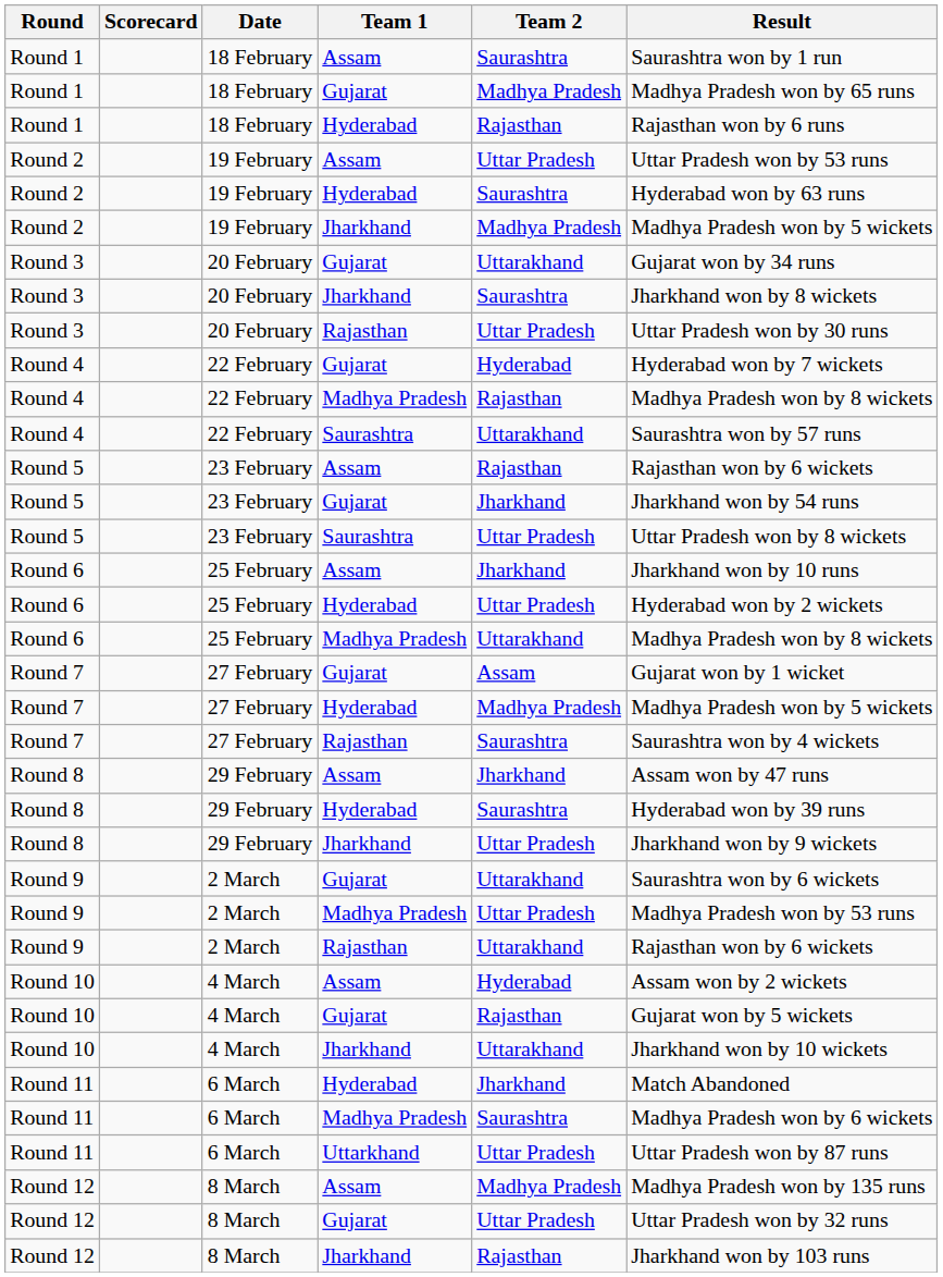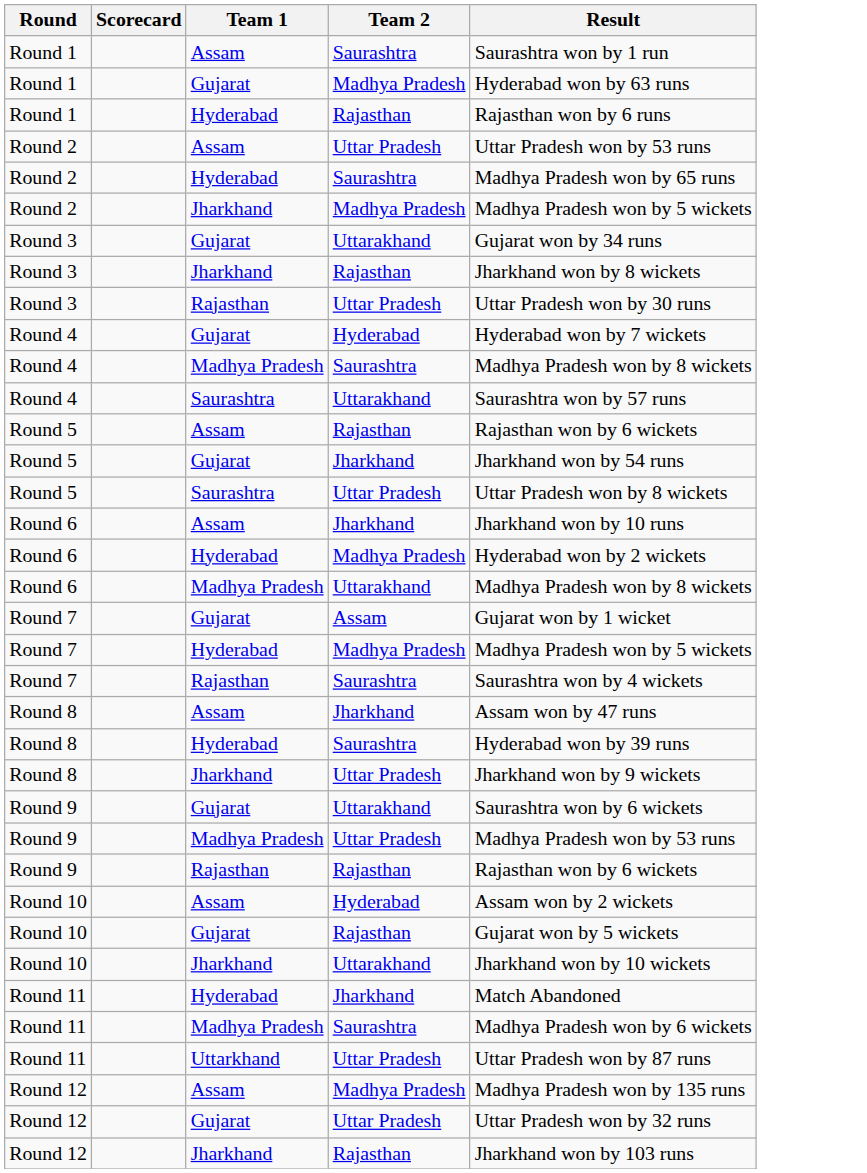 <table class="wikitable collapsible sortable collapsed">
 <tr>
 <th>Round</th>
 <th>Scorecard</th>
-<th>Date</th>
 <th>Team 1</th>
 <th>Team 2</th>
 <th>Result</th>
 </tr>
 <tr>
 <td>Round 1</td>
 <td></td>
-<td>18 February</td>
 <td><a href='#'>Assam</a></td>
 <td><a href='#'>Saurashtra</a></td>
 <td>Saurashtra won by 1 run</td>
 </tr>
 <tr>
 <td>Round 1</td>
 <td></td>
-<td>18 February</td>
 <td><a href='#'>Gujarat</a></td>
 <td><a href='#'>Madhya Pradesh</a></td>
-<td>Madhya Pradesh won by 65 runs</td>
+<td>Hyderabad won by 63 runs</td>
 </tr>
 <tr>
 <td>Round 1</td>
 <td></td>
-<td>18 February</td>
 <td><a href='#'>Hyderabad</a></td>
 <td><a href='#'>Rajasthan</a></td>
 <td>Rajasthan won by 6 runs</td>
 </tr>
 <tr>
 <td>Round 2</td>
 <td></td>
-<td>19 February</td>
 <td><a href='#'>Assam</a></td>
 <td><a href='#'>Uttar Pradesh</a></td>
 <td>Uttar Pradesh won by 53 runs</td>
 </tr>
 <tr>
 <td>Round 2</td>
 <td></td>
-<td>19 February</td>
 <td><a href='#'>Hyderabad</a></td>
 <td><a href='#'>Saurashtra</a></td>
-<td>Hyderabad won by 63 runs</td>
+<td>Madhya Pradesh won by 65 runs</td>
 </tr>
 <tr>
 <td>Round 2</td>
 <td></td>
-<td>19 February</td>
 <td><a href='#'>Jharkhand</a></td>
 <td><a href='#'>Madhya Pradesh</a></td>
 <td>Madhya Pradesh won by 5 wickets</td>
 </tr>
 <tr>
 <td>Round 3</td>
 <td></td>
-<td>20 February</td>
 <td><a href='#'>Gujarat</a></td>
 <td><a href='#'>Uttarakhand</a></td>
 <td>Gujarat won by 34 runs</td>
 </tr>
 <tr>
 <td>Round 3</td>
 <td></td>
-<td>20 February</td>
 <td><a href='#'>Jharkhand</a></td>
-<td><a href='#'>Saurashtra</a></td>
+<td><a href='#'>Rajasthan</a></td>
 <td>Jharkhand won by 8 wickets</td>
 </tr>
 <tr>
 <td>Round 3</td>
 <td></td>
-<td>20 February</td>
 <td><a href='#'>Rajasthan</a></td>
 <td><a href='#'>Uttar Pradesh</a></td>
 <td>Uttar Pradesh won by 30 runs</td>
 </tr>
 <tr>
 <td>Round 4</td>
 <td></td>
-<td>22 February</td>
 <td><a href='#'>Gujarat</a></td>
 <td><a href='#'>Hyderabad</a></td>
 <td>Hyderabad won by 7 wickets</td>
 </tr>
 <tr>
 <td>Round 4</td>
 <td></td>
-<td>22 February</td>
 <td><a href='#'>Madhya Pradesh</a></td>
-<td><a href='#'>Rajasthan</a></td>
+<td><a href='#'>Saurashtra</a></td>
 <td>Madhya Pradesh won by 8 wickets</td>
 </tr>
 <tr>
 <td>Round 4</td>
 <td></td>
-<td>22 February</td>
 <td><a href='#'>Saurashtra</a></td>
 <td><a href='#'>Uttarakhand</a></td>
 <td>Saurashtra won by 57 runs</td>
 </tr>
 <tr>
 <td>Round 5</td>
 <td></td>
-<td>23 February</td>
 <td><a href='#'>Assam</a></td>
 <td><a href='#'>Rajasthan</a></td>
 <td>Rajasthan won by 6 wickets</td>
 </tr>
 <tr>
 <td>Round 5</td>
 <td></td>
-<td>23 February</td>
 <td><a href='#'>Gujarat</a></td>
 <td><a href='#'>Jharkhand</a></td>
 <td>Jharkhand won by 54 runs</td>
 </tr>
 <tr>
 <td>Round 5</td>
 <td></td>
-<td>23 February</td>
 <td><a href='#'>Saurashtra</a></td>
 <td><a href='#'>Uttar Pradesh</a></td>
 <td>Uttar Pradesh won by 8 wickets</td>
 </tr>
 <tr>
 <td>Round 6</td>
 <td></td>
-<td>25 February</td>
 <td><a href='#'>Assam</a></td>
 <td><a href='#'>Jharkhand</a></td>
 <td>Jharkhand won by 10 runs</td>
 </tr>
 <tr>
 <td>Round 6</td>
 <td></td>
-<td>25 February</td>
 <td><a href='#'>Hyderabad</a></td>
-<td><a href='#'>Uttar Pradesh</a></td>
+<td><a href='#'>Madhya Pradesh</a></td>
 <td>Hyderabad won by 2 wickets</td>
 </tr>
 <tr>
 <td>Round 6</td>
 <td></td>
-<td>25 February</td>
 <td><a href='#'>Madhya Pradesh</a></td>
 <td><a href='#'>Uttarakhand</a></td>
 <td>Madhya Pradesh won by 8 wickets</td>
 </tr>
 <tr>
 <td>Round 7</td>
 <td></td>
-<td>27 February</td>
 <td><a href='#'>Gujarat</a></td>
 <td><a href='#'>Assam</a></td>
 <td>Gujarat won by 1 wicket</td>
 </tr>
 <tr>
 <td>Round 7</td>
 <td></td>
-<td>27 February</td>
 <td><a href='#'>Hyderabad</a></td>
 <td><a href='#'>Madhya Pradesh</a></td>
 <td>Madhya Pradesh won by 5 wickets</td>
 </tr>
 <tr>
 <td>Round 7</td>
 <td></td>
-<td>27 February</td>
 <td><a href='#'>Rajasthan</a></td>
 <td><a href='#'>Saurashtra</a></td>
 <td>Saurashtra won by 4 wickets</td>
 </tr>
 <tr>
 <td>Round 8</td>
 <td></td>
-<td>29 February</td>
 <td><a href='#'>Assam</a></td>
 <td><a href='#'>Jharkhand</a></td>
 <td>Assam won by 47 runs</td>
 </tr>
 <tr>
 <td>Round 8</td>
 <td></td>
-<td>29 February</td>
 <td><a href='#'>Hyderabad</a></td>
 <td><a href='#'>Saurashtra</a></td>
 <td>Hyderabad won by 39 runs</td>
 </tr>
 <tr>
 <td>Round 8</td>
 <td></td>
-<td>29 February</td>
 <td><a href='#'>Jharkhand</a></td>
 <td><a href='#'>Uttar Pradesh</a></td>
 <td>Jharkhand won by 9 wickets</td>
 </tr>
 <tr>
 <td>Round 9</td>
 <td></td>
-<td>2 March</td>
 <td><a href='#'>Gujarat</a></td>
 <td><a href='#'>Uttarakhand</a></td>
 <td>Saurashtra won by 6 wickets</td>
 </tr>
 <tr>
 <td>Round 9</td>
 <td></td>
-<td>2 March</td>
 <td><a href='#'>Madhya Pradesh</a></td>
 <td><a href='#'>Uttar Pradesh</a></td>
 <td>Madhya Pradesh won by 53 runs</td>
 </tr>
 <tr>
 <td>Round 9</td>
 <td></td>
-<td>2 March</td>
 <td><a href='#'>Rajasthan</a></td>
-<td><a href='#'>Uttarakhand</a></td>
+<td><a href='#'>Rajasthan</a></td>
 <td>Rajasthan won by 6 wickets</td>
 </tr>
 <tr>
 <td>Round 10</td>
 <td></td>
-<td>4 March</td>
 <td><a href='#'>Assam</a></td>
 <td><a href='#'>Hyderabad</a></td>
 <td>Assam won by 2 wickets</td>
 </tr>
 <tr>
 <td>Round 10</td>
 <td></td>
-<td>4 March</td>
 <td><a href='#'>Gujarat</a></td>
 <td><a href='#'>Rajasthan</a></td>
 <td>Gujarat won by 5 wickets</td>
 </tr>
 <tr>
 <td>Round 10</td>
 <td></td>
-<td>4 March</td>
 <td><a href='#'>Jharkhand</a></td>
 <td><a href='#'>Uttarakhand</a></td>
 <td>Jharkhand won by 10 wickets</td>
 </tr>
 <tr>
 <td>Round 11</td>
 <td></td>
-<td>6 March</td>
 <td><a href='#'>Hyderabad</a></td>
 <td><a href='#'>Jharkhand</a></td>
 <td>Match Abandoned</td>
 </tr>
 <tr>
 <td>Round 11</td>
 <td></td>
-<td>6 March</td>
 <td><a href='#'>Madhya Pradesh</a></td>
 <td><a href='#'>Saurashtra</a></td>
 <td>Madhya Pradesh won by 6 wickets</td>
 </tr>
 <tr>
 <td>Round 11</td>
 <td></td>
-<td>6 March</td>
 <td><a href='#'>Uttarkhand</a></td>
 <td><a href='#'>Uttar Pradesh</a></td>
 <td>Uttar Pradesh won by 87 runs</td>
 </tr>
 <tr>
 <td>Round 12</td>
 <td></td>
-<td>8 March</td>
 <td><a href='#'>Assam</a></td>
 <td><a href='#'>Madhya Pradesh</a></td>
 <td>Madhya Pradesh won by 135 runs</td>
 </tr>
 <tr>
 <td>Round 12</td>
 <td></td>
-<td>8 March</td>
 <td><a href='#'>Gujarat</a></td>
 <td><a href='#'>Uttar Pradesh</a></td>
 <td>Uttar Pradesh won by 32 runs</td>
 </tr>
 <tr>
 <td>Round 12</td>
 <td></td>
-<td>8 March</td>
 <td><a href='#'>Jharkhand</a></td>
 <td><a href='#'>Rajasthan</a></td>
 <td>Jharkhand won by 103 runs</td>
 </tr>
 </table>
